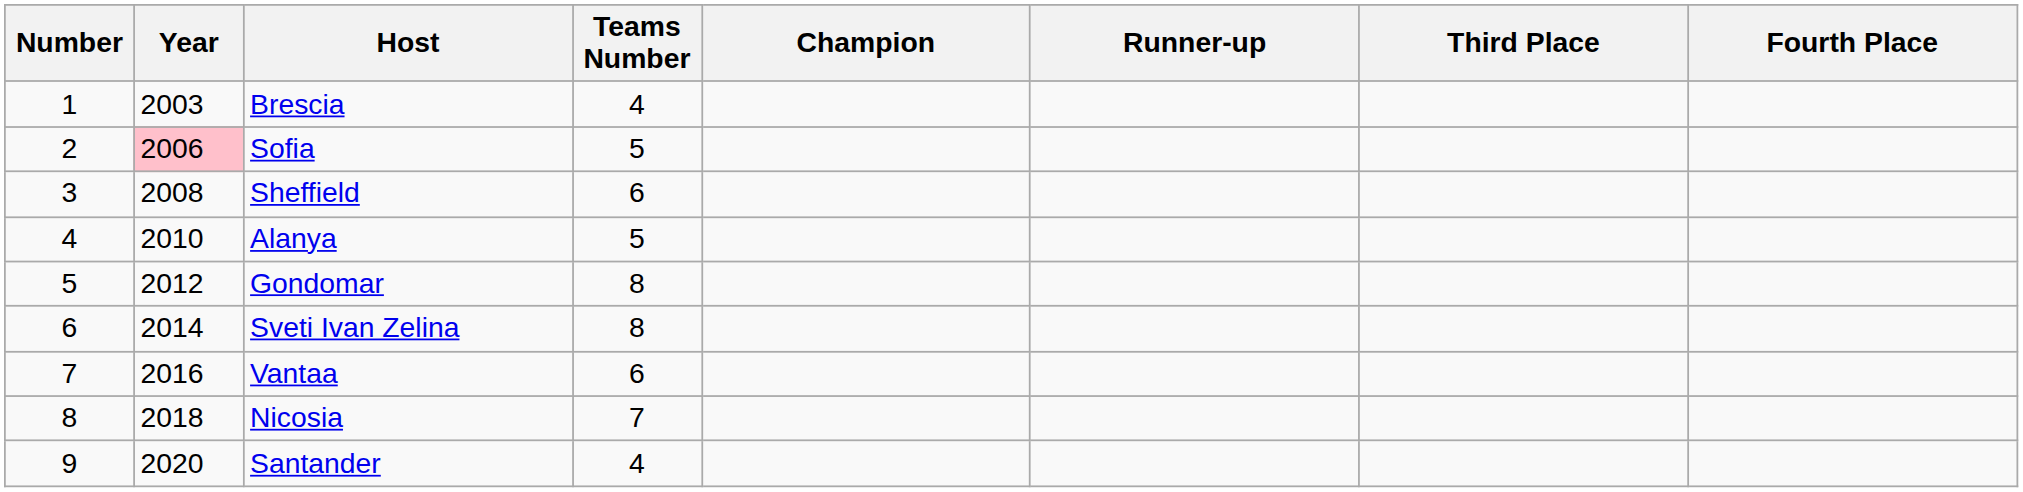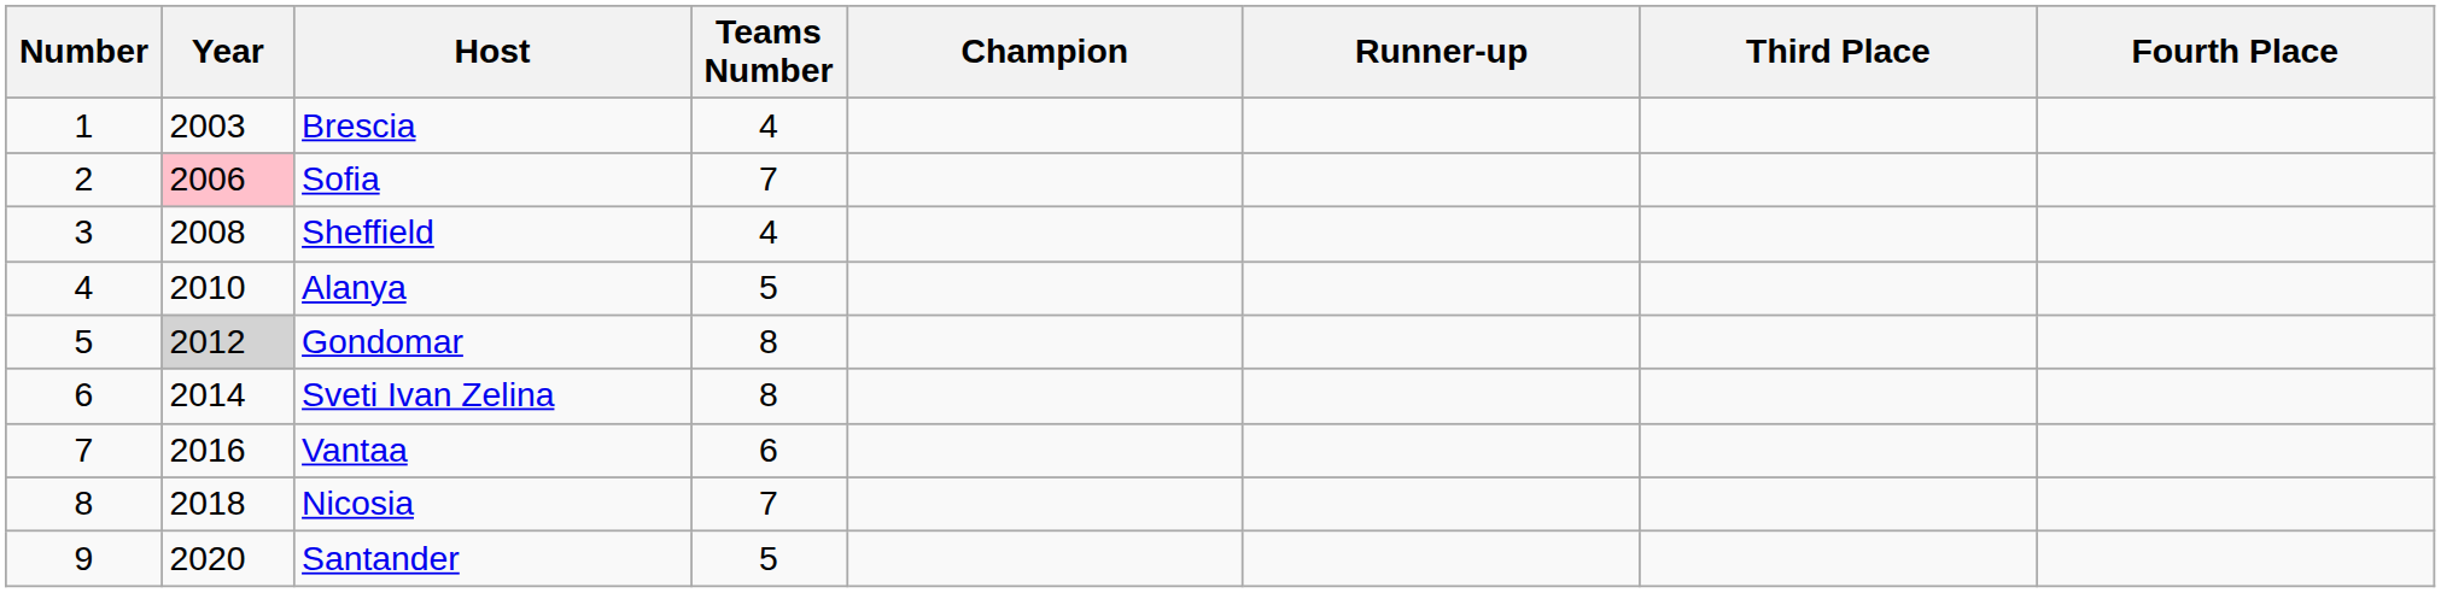 <table class="wikitable" width=90%>
 <tr>
 <th width=5%>Number</th>
 <th width=5%>Year</th>
 <th width=15%>Host</th>
 <th width=5%>Teams Number</th>
 <th width=15%>Champion</th>
 <th width=15%>Runner-up</th>
 <th width=15%>Third Place</th>
 <th width=15%>Fourth Place</th>
 </tr>
 <tr>
 <td align=center>1</td>
 <td>2003</td>
 <td> <a href='#'>Brescia</a></td>
 <td align=center>4</td>
 <td></td>
 <td></td>
 <td></td>
 <td></td>
 </tr>
 <tr>
 <td align=center>2</td>
 <td style="background: pink;">2006</td>
 <td> <a href='#'>Sofia</a></td>
-<td align=center>5</td>
+<td align=center>7</td>
 <td></td>
 <td></td>
 <td></td>
 <td></td>
 </tr>
 <tr>
 <td align=center>3</td>
 <td>2008</td>
 <td> <a href='#'>Sheffield</a></td>
-<td align=center>6</td>
+<td align=center>4</td>
 <td></td>
 <td></td>
 <td></td>
 <td></td>
 </tr>
 <tr>
 <td align=center>4</td>
 <td>2010</td>
 <td> <a href='#'>Alanya</a></td>
 <td align=center>5</td>
 <td></td>
 <td></td>
 <td></td>
 <td></td>
 </tr>
 <tr>
 <td align=center>5</td>
-<td>2012</td>
+<td style="background: lightgrey;">2012</td>
 <td> <a href='#'>Gondomar</a></td>
 <td align=center>8</td>
 <td></td>
 <td></td>
 <td></td>
 <td></td>
 </tr>
 <tr>
 <td align=center>6</td>
 <td>2014</td>
 <td> <a href='#'>Sveti Ivan Zelina</a></td>
 <td align=center>8</td>
 <td></td>
 <td></td>
 <td></td>
 <td></td>
 </tr>
 <tr>
 <td align=center>7</td>
 <td>2016</td>
 <td> <a href='#'>Vantaa</a></td>
 <td align=center>6</td>
 <td></td>
 <td></td>
 <td></td>
 <td></td>
 </tr>
 <tr>
 <td align=center>8</td>
 <td>2018</td>
 <td> <a href='#'>Nicosia</a></td>
 <td align=center>7</td>
 <td></td>
 <td></td>
 <td></td>
 <td></td>
 </tr>
 <tr>
 <td align=center>9</td>
 <td>2020</td>
 <td> <a href='#'>Santander</a></td>
-<td align=center>4</td>
+<td align=center>5</td>
 <td></td>
 <td></td>
 <td></td>
 <td></td>
 </tr>
 </table>
